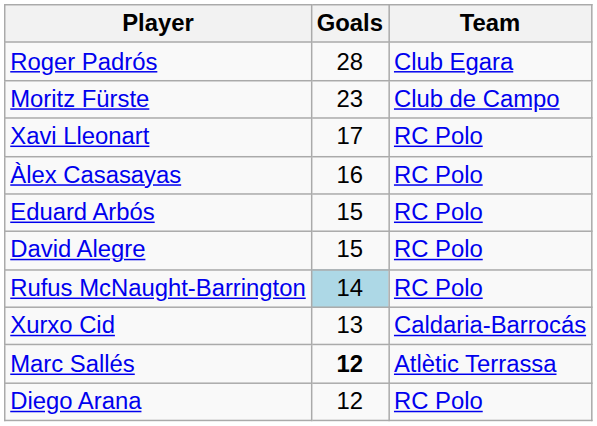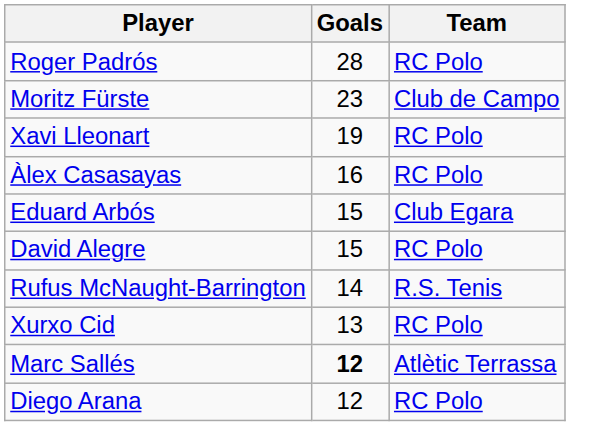 <table class="wikitable">
 <tr>
 <th>Player</th>
 <th>Goals</th>
 <th>Team</th>
 </tr>
 <tr>
 <td> <a href='#'>Roger Padrós</a></td>
 <td style="text-align:center;">28</td>
-<td><a href='#'>Club Egara</a></td>
+<td><a href='#'>RC Polo</a></td>
 </tr>
 <tr>
 <td> <a href='#'>Moritz Fürste</a></td>
 <td style="text-align:center;">23</td>
 <td><a href='#'>Club de Campo</a></td>
 </tr>
 <tr>
 <td> <a href='#'>Xavi Lleonart</a></td>
-<td style="text-align:center;">17</td>
+<td style="text-align:center;">19</td>
 <td><a href='#'>RC Polo</a></td>
 </tr>
 <tr>
 <td> <a href='#'>Àlex Casasayas</a></td>
 <td style="text-align:center;">16</td>
 <td><a href='#'>RC Polo</a></td>
 </tr>
 <tr>
 <td> <a href='#'>Eduard Arbós</a></td>
 <td style="text-align:center;">15</td>
-<td><a href='#'>RC Polo</a></td>
+<td><a href='#'>Club Egara</a></td>
 </tr>
 <tr>
 <td> <a href='#'>David Alegre</a></td>
 <td style="text-align:center;">15</td>
 <td><a href='#'>RC Polo</a></td>
 </tr>
 <tr>
 <td> <a href='#'>Rufus McNaught-Barrington</a></td>
-<td style="background: lightblue; text-align:center;">14</td>
-<td><a href='#'>RC Polo</a></td>
+<td style="text-align:center;">14</td>
+<td><a href='#'>R.S. Tenis</a></td>
 </tr>
 <tr>
 <td> <a href='#'>Xurxo Cid</a></td>
 <td style="text-align:center;">13</td>
-<td><a href='#'>Caldaria-Barrocás</a></td>
+<td><a href='#'>RC Polo</a></td>
 </tr>
 <tr>
 <td> <a href='#'>Marc Sallés</a></td>
 <td style="text-align:center;"><strong>12</strong></td>
 <td><a href='#'>Atlètic Terrassa</a></td>
 </tr>
 <tr>
 <td> <a href='#'>Diego Arana</a></td>
 <td style="text-align:center;">12</td>
 <td><a href='#'>RC Polo</a></td>
 </tr>
 </table>
